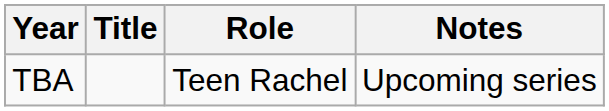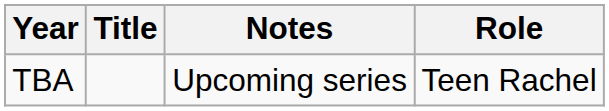 <table class="wikitable sortable">
 <tr>
 <th>Year</th>
 <th>Title</th>
+<th class="unsortable">Notes</th>
 <th>Role</th>
-<th class="unsortable">Notes</th>
 </tr>
 <tr>
 <td>TBA</td>
 <td></td>
+<td>Upcoming series</td>
 <td>Teen Rachel</td>
-<td>Upcoming series</td>
 </tr>
 </table>
